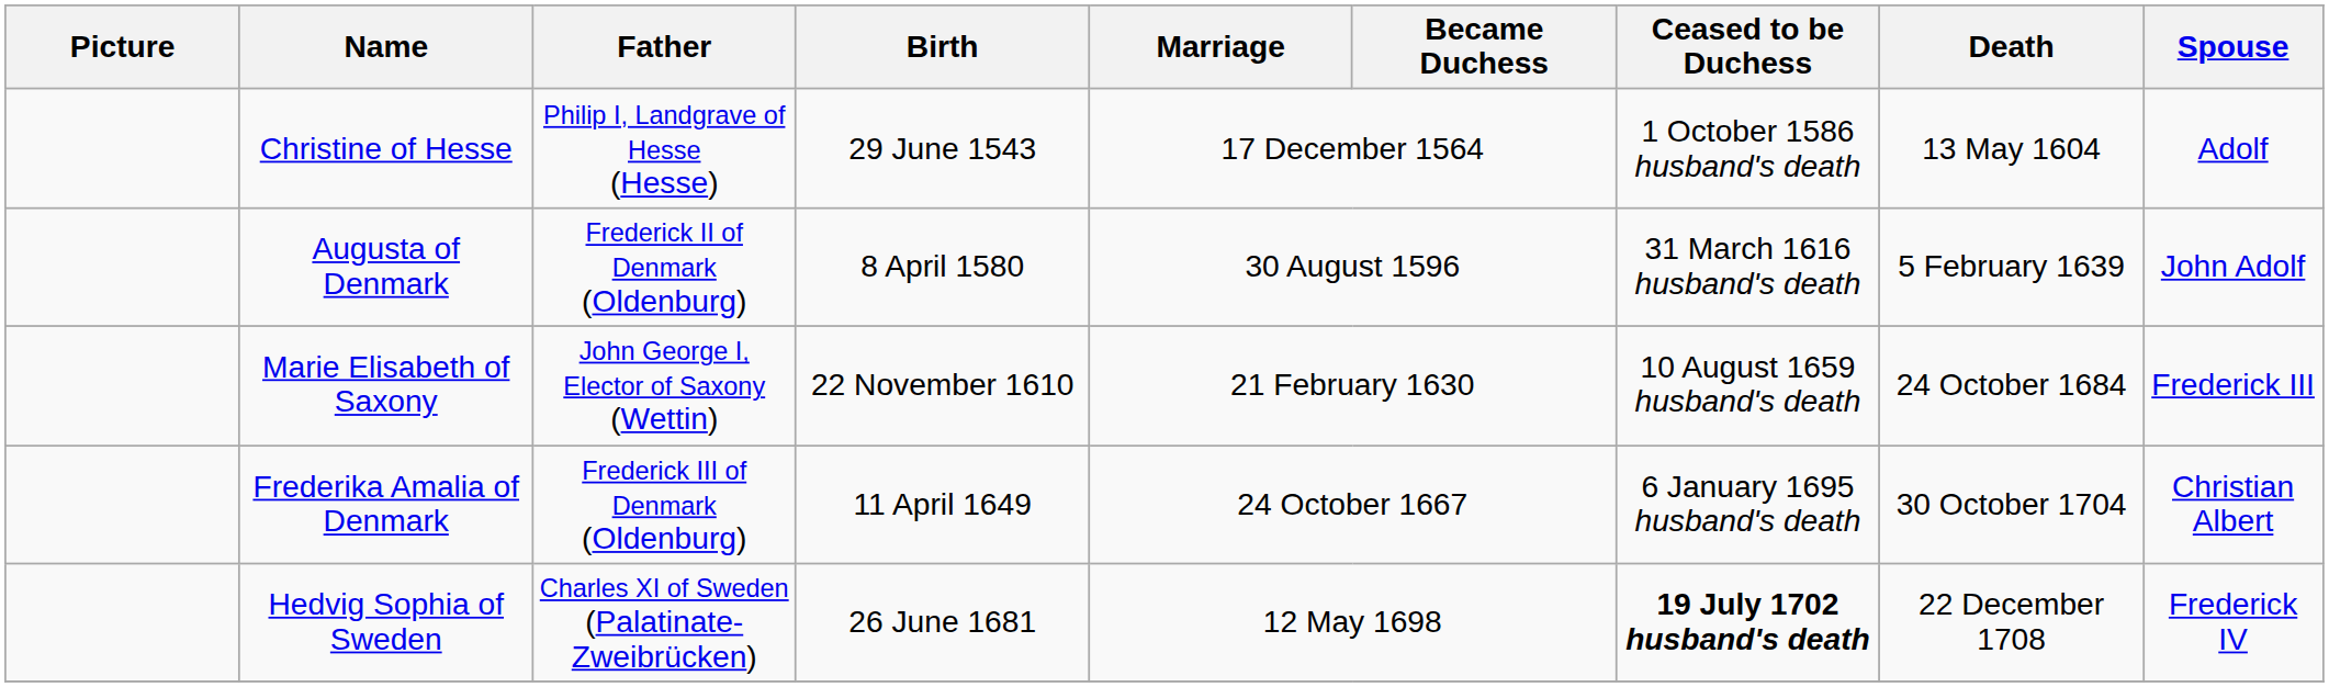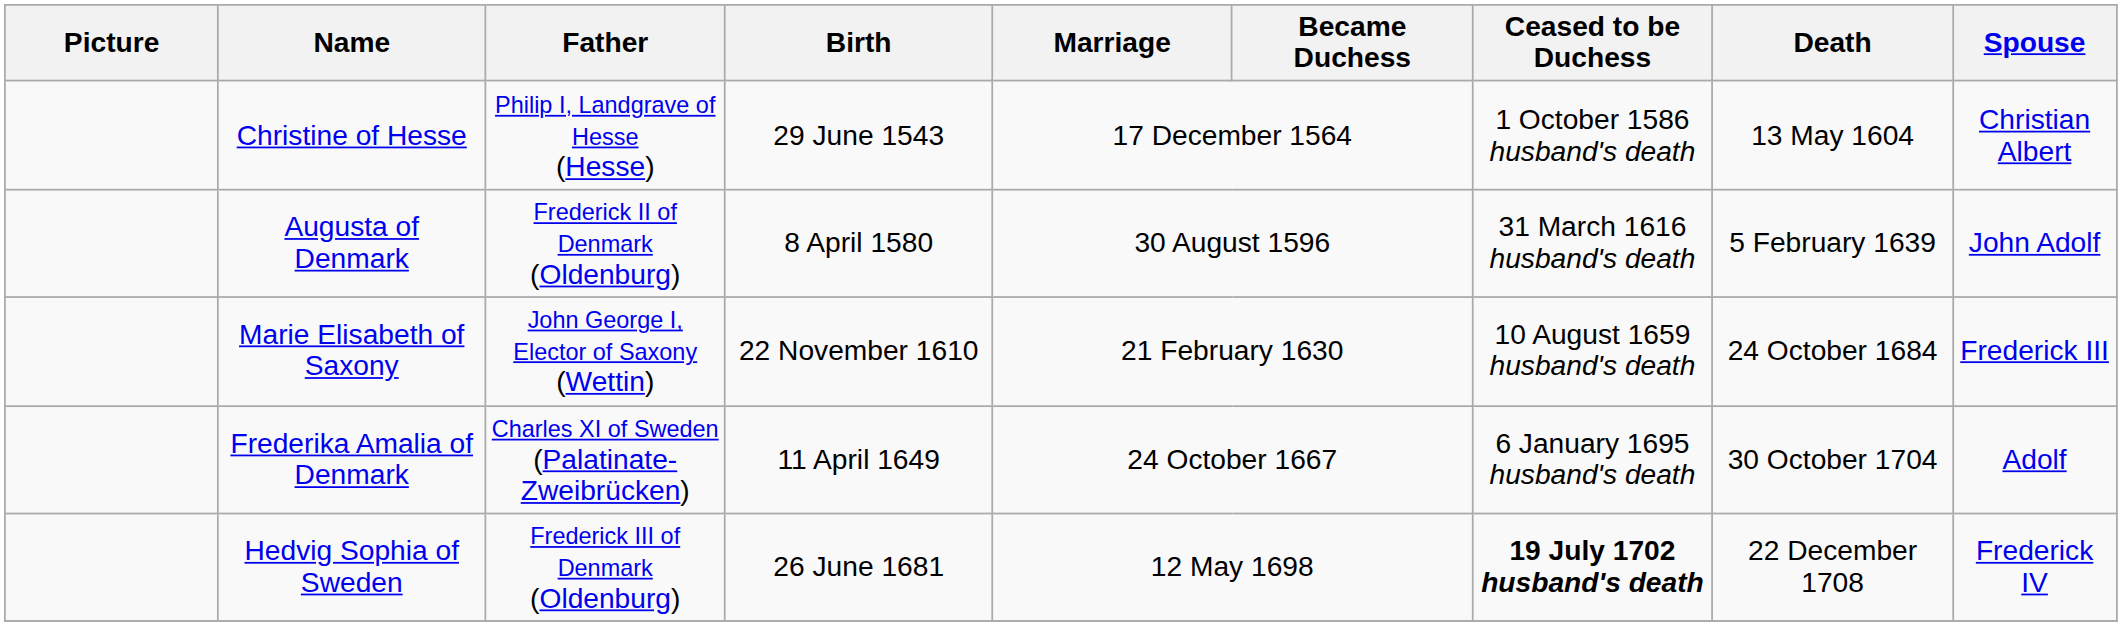 <table width=95% class="wikitable">
 <tr>
 <th width = "8%">Picture</th>
 <th width = "10%">Name</th>
 <th width = "9%">Father</th>
 <th width = "10%">Birth</th>
 <th width = "9%">Marriage</th>
 <th width = "9%">Became Duchess</th>
 <th width = "9%">Ceased to be Duchess</th>
 <th width = "9%">Death</th>
 <th width = "6%"><a href='#'>Spouse</a></th>
 </tr>
 <tr>
 <td align="center"></td>
 <td align="center"><a href='#'>Christine of Hesse</a></td>
 <td align="center"><small><a href='#'>Philip I, Landgrave of Hesse</a></small> <br>(<a href='#'>Hesse</a>)</td>
 <td align="center">29 June 1543</td>
 <td align="center" colspan="2">17 December 1564</td>
 <td align="center">1 October 1586 <br><em>husband's death</em></td>
 <td align="center">13 May 1604</td>
-<td align="center"><a href='#'>Adolf</a></td>
+<td align="center"><a href='#'>Christian Albert</a></td>
 </tr>
 <tr>
 <td align="center"></td>
 <td align="center"><a href='#'>Augusta of Denmark</a></td>
 <td align="center"><small><a href='#'>Frederick II of Denmark</a></small> <br>(<a href='#'>Oldenburg</a>)</td>
 <td align="center">8 April 1580</td>
 <td align="center" colspan="2">30 August 1596</td>
 <td align="center">31 March 1616<br><em>husband's death</em></td>
 <td align="center">5 February 1639</td>
 <td align="center"><a href='#'>John Adolf</a></td>
 </tr>
 <tr>
 <td align="center"></td>
 <td align="center"><a href='#'>Marie Elisabeth of Saxony</a></td>
 <td align="center"><small><a href='#'>John George I, Elector of Saxony</a></small> <br>(<a href='#'>Wettin</a>)</td>
 <td align="center">22 November 1610</td>
 <td align="center" colspan="2">21 February 1630</td>
 <td align="center">10 August 1659<br><em>husband's death</em></td>
 <td align="center">24 October 1684</td>
 <td align="center"><a href='#'>Frederick III</a></td>
 </tr>
 <tr>
 <td align="center"></td>
 <td align="center"><a href='#'>Frederika Amalia of Denmark</a></td>
-<td align="center"><small><a href='#'>Frederick III of Denmark</a></small> <br>(<a href='#'>Oldenburg</a>)</td>
+<td align="center"><small><a href='#'>Charles XI of Sweden</a></small> <br>(<a href='#'>Palatinate-Zweibrücken</a>)</td>
 <td align="center">11 April 1649</td>
 <td align="center" colspan="2">24 October 1667</td>
 <td align="center">6 January 1695<br><em>husband's death</em></td>
 <td align="center">30 October 1704</td>
-<td align="center"><a href='#'>Christian Albert</a></td>
+<td align="center"><a href='#'>Adolf</a></td>
 </tr>
 <tr>
 <td align="center"></td>
 <td align="center"><a href='#'>Hedvig Sophia of Sweden</a></td>
-<td align="center"><small><a href='#'>Charles XI of Sweden</a></small> <br>(<a href='#'>Palatinate-Zweibrücken</a>)</td>
+<td align="center"><small><a href='#'>Frederick III of Denmark</a></small> <br>(<a href='#'>Oldenburg</a>)</td>
 <td align="center">26 June 1681</td>
 <td align="center" colspan="2">12 May 1698</td>
 <td align="center"><strong>19 July 1702<br><em>husband's death</em></strong></td>
 <td align="center">22 December 1708</td>
 <td align="center"><a href='#'>Frederick IV</a></td>
 </tr>
 <tr>
 </tr>
 </table>
